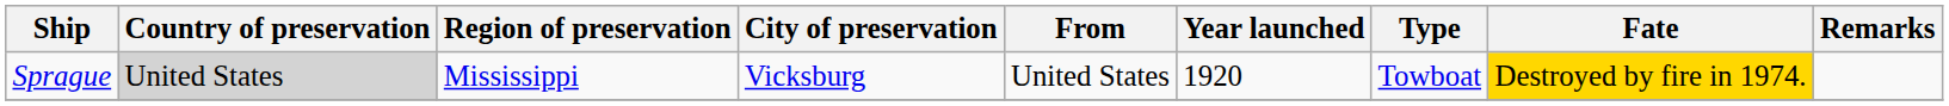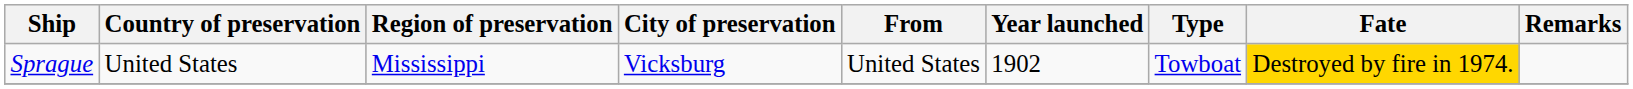 <table class="wikitable sortable">
 <tr>
 <th>Ship</th>
 <th>Country of preservation</th>
 <th>Region of preservation</th>
 <th>City of preservation</th>
 <th>From</th>
 <th>Year launched</th>
 <th>Type</th>
 <th>Fate</th>
 <th>Remarks</th>
 </tr>
 <tr>
 <td><a href='#'><em>Sprague</em></a></td>
-<td style="background: lightgrey;">United States</td>
+<td>United States</td>
 <td><a href='#'>Mississippi</a></td>
 <td><a href='#'>Vicksburg</a></td>
 <td> United States</td>
-<td>1920</td>
+<td>1902</td>
 <td><a href='#'>Towboat</a></td>
 <td style="background: gold;">Destroyed by fire in 1974.</td>
 <td></td>
 </tr>
 <tr>
 </tr>
 </table>
